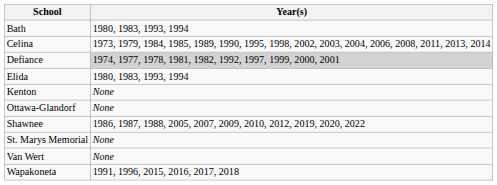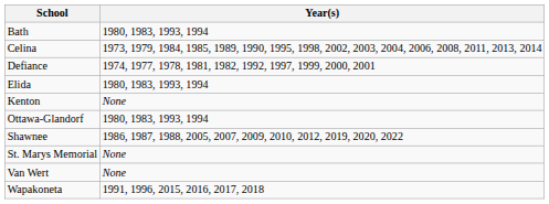 <table class="wikitable">
 <tr>
 <th>School</th>
 <th>Year(s)</th>
 </tr>
 <tr>
 <td>Bath</td>
 <td>1980, 1983, 1993, 1994</td>
 </tr>
 <tr>
 <td>Celina</td>
 <td>1973, 1979, 1984, 1985, 1989, 1990, 1995, 1998, 2002, 2003, 2004, 2006, 2008, 2011, 2013, 2014</td>
 </tr>
 <tr>
 <td>Defiance</td>
-<td style="background: lightgrey;">1974, 1977, 1978, 1981, 1982, 1992, 1997, 1999, 2000, 2001</td>
+<td>1974, 1977, 1978, 1981, 1982, 1992, 1997, 1999, 2000, 2001</td>
 </tr>
 <tr>
 <td>Elida</td>
 <td>1980, 1983, 1993, 1994</td>
 </tr>
 <tr>
 <td>Kenton</td>
 <td><em>None</em></td>
 </tr>
 <tr>
 <td>Ottawa-Glandorf</td>
-<td><em>None</em></td>
+<td>1980, 1983, 1993, 1994</td>
 </tr>
 <tr>
 <td>Shawnee</td>
 <td>1986, 1987, 1988, 2005, 2007, 2009, 2010, 2012, 2019, 2020, 2022</td>
 </tr>
 <tr>
 <td>St. Marys Memorial</td>
 <td><em>None</em></td>
 </tr>
 <tr>
 <td>Van Wert</td>
 <td><em>None</em></td>
 </tr>
 <tr>
 <td>Wapakoneta</td>
 <td>1991, 1996, 2015, 2016, 2017, 2018</td>
 </tr>
 </table>
